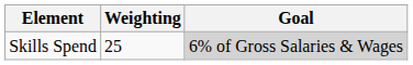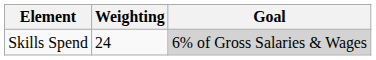 <table class="wikitable" border="1">
 <tr>
 <th>Element</th>
 <th>Weighting</th>
 <th>Goal</th>
 </tr>
 <tr>
 <td>Skills Spend</td>
-<td>25</td>
+<td>24</td>
 <td style="background: lightgrey;">6% of Gross Salaries & Wages</td>
 </tr>
 </table>
